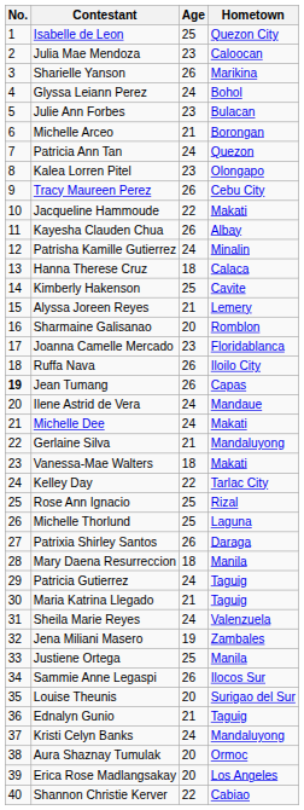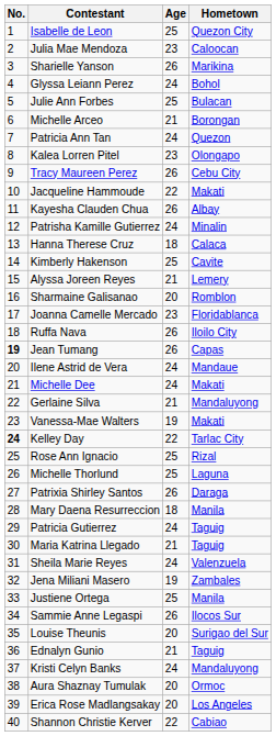 <table class="wikitable sortable" style="font-size: 95%;">
 <tr>
 <th>No.</th>
 <th>Contestant</th>
 <th>Age</th>
 <th>Hometown</th>
 </tr>
 <tr>
 <td>1</td>
 <td><a href='#'>Isabelle de Leon</a></td>
 <td>25</td>
 <td><a href='#'>Quezon City</a></td>
 </tr>
 <tr>
 <td>2</td>
 <td>Julia Mae Mendoza</td>
 <td>23</td>
 <td><a href='#'>Caloocan</a></td>
 </tr>
 <tr>
 <td>3</td>
 <td>Sharielle Yanson</td>
 <td>26</td>
 <td><a href='#'>Marikina</a></td>
 </tr>
 <tr>
 <td>4</td>
 <td>Glyssa Leiann Perez</td>
 <td>24</td>
 <td><a href='#'>Bohol</a></td>
 </tr>
 <tr>
 <td>5</td>
 <td>Julie Ann Forbes</td>
-<td>23</td>
+<td>25</td>
 <td><a href='#'>Bulacan</a></td>
 </tr>
 <tr>
 <td>6</td>
 <td>Michelle Arceo</td>
 <td>21</td>
 <td><a href='#'>Borongan</a></td>
 </tr>
 <tr>
 <td>7</td>
 <td>Patricia Ann Tan</td>
 <td>24</td>
 <td><a href='#'>Quezon</a></td>
 </tr>
 <tr>
 <td>8</td>
 <td>Kalea Lorren Pitel</td>
 <td>23</td>
 <td><a href='#'>Olongapo</a></td>
 </tr>
 <tr>
 <td>9</td>
 <td><a href='#'>Tracy Maureen Perez</a></td>
 <td>26</td>
 <td><a href='#'>Cebu City</a></td>
 </tr>
 <tr>
 <td>10</td>
 <td>Jacqueline Hammoude</td>
 <td>22</td>
 <td><a href='#'>Makati</a></td>
 </tr>
 <tr>
 <td>11</td>
 <td>Kayesha Clauden Chua</td>
 <td>26</td>
 <td><a href='#'>Albay</a></td>
 </tr>
 <tr>
 <td>12</td>
 <td>Patrisha Kamille Gutierrez</td>
 <td>24</td>
 <td><a href='#'>Minalin</a></td>
 </tr>
 <tr>
 <td>13</td>
 <td>Hanna Therese Cruz</td>
 <td>18</td>
 <td><a href='#'>Calaca</a></td>
 </tr>
 <tr>
 <td>14</td>
 <td>Kimberly Hakenson</td>
 <td>25</td>
 <td><a href='#'>Cavite</a></td>
 </tr>
 <tr>
 <td>15</td>
 <td>Alyssa Joreen Reyes</td>
 <td>21</td>
 <td><a href='#'>Lemery</a></td>
 </tr>
 <tr>
 <td>16</td>
 <td>Sharmaine Galisanao</td>
 <td>20</td>
 <td><a href='#'>Romblon</a></td>
 </tr>
 <tr>
 <td>17</td>
 <td>Joanna Camelle Mercado</td>
 <td>23</td>
 <td><a href='#'>Floridablanca</a></td>
 </tr>
 <tr>
 <td>18</td>
 <td>Ruffa Nava</td>
 <td>26</td>
 <td><a href='#'>Iloilo City</a></td>
 </tr>
 <tr>
 <td><strong>19</strong></td>
 <td>Jean Tumang</td>
 <td>26</td>
 <td><a href='#'>Capas</a></td>
 </tr>
 <tr>
 <td>20</td>
 <td>Ilene Astrid de Vera</td>
 <td>24</td>
 <td><a href='#'>Mandaue</a></td>
 </tr>
 <tr>
 <td>21</td>
 <td><a href='#'>Michelle Dee</a></td>
 <td>24</td>
 <td><a href='#'>Makati</a></td>
 </tr>
 <tr>
 <td>22</td>
 <td>Gerlaine Silva</td>
 <td>21</td>
 <td><a href='#'>Mandaluyong</a></td>
 </tr>
 <tr>
 <td>23</td>
 <td>Vanessa-Mae Walters</td>
-<td>18</td>
+<td>19</td>
 <td><a href='#'>Makati</a></td>
 </tr>
 <tr>
-<td>24</td>
+<td><strong>24</strong></td>
 <td>Kelley Day</td>
 <td>22</td>
 <td><a href='#'>Tarlac City</a></td>
 </tr>
 <tr>
 <td>25</td>
 <td>Rose Ann Ignacio</td>
 <td>25</td>
 <td><a href='#'>Rizal</a></td>
 </tr>
 <tr>
 <td>26</td>
 <td>Michelle Thorlund</td>
 <td>25</td>
 <td><a href='#'>Laguna</a></td>
 </tr>
 <tr>
 <td>27</td>
 <td>Patrixia Shirley Santos</td>
 <td>26</td>
 <td><a href='#'>Daraga</a></td>
 </tr>
 <tr>
 <td>28</td>
 <td>Mary Daena Resurreccion</td>
 <td>18</td>
 <td><a href='#'>Manila</a></td>
 </tr>
 <tr>
 <td>29</td>
 <td>Patricia Gutierrez</td>
 <td>24</td>
 <td><a href='#'>Taguig</a></td>
 </tr>
 <tr>
 <td>30</td>
 <td>Maria Katrina Llegado</td>
 <td>21</td>
 <td><a href='#'>Taguig</a></td>
 </tr>
 <tr>
 <td>31</td>
 <td>Sheila Marie Reyes</td>
 <td>24</td>
 <td><a href='#'>Valenzuela</a></td>
 </tr>
 <tr>
 <td>32</td>
 <td>Jena Miliani Masero</td>
 <td>19</td>
 <td><a href='#'>Zambales</a></td>
 </tr>
 <tr>
 <td>33</td>
 <td>Justiene Ortega</td>
 <td>25</td>
 <td><a href='#'>Manila</a></td>
 </tr>
 <tr>
 <td>34</td>
 <td>Sammie Anne Legaspi</td>
 <td>26</td>
 <td><a href='#'>Ilocos Sur</a></td>
 </tr>
 <tr>
 <td>35</td>
 <td>Louise Theunis</td>
 <td>20</td>
 <td><a href='#'>Surigao del Sur</a></td>
 </tr>
 <tr>
 <td>36</td>
 <td>Ednalyn Gunio</td>
 <td>21</td>
 <td><a href='#'>Taguig</a></td>
 </tr>
 <tr>
 <td>37</td>
 <td>Kristi Celyn Banks</td>
 <td>24</td>
 <td><a href='#'>Mandaluyong</a></td>
 </tr>
 <tr>
 <td>38</td>
 <td>Aura Shaznay Tumulak</td>
 <td>20</td>
 <td><a href='#'>Ormoc</a></td>
 </tr>
 <tr>
 <td>39</td>
 <td>Erica Rose Madlangsakay</td>
 <td>20</td>
 <td><a href='#'>Los Angeles</a></td>
 </tr>
 <tr>
 <td>40</td>
 <td>Shannon Christie Kerver</td>
 <td>22</td>
 <td><a href='#'>Cabiao</a></td>
 </tr>
 </table>
